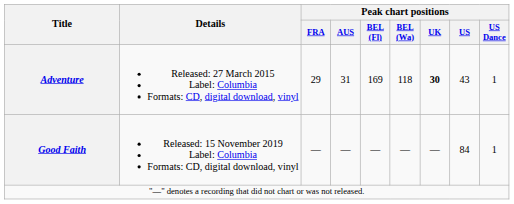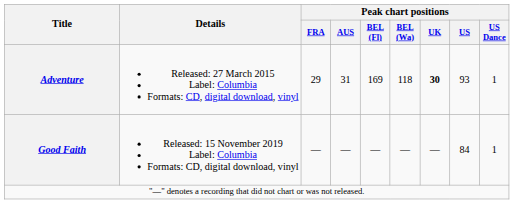 <table class="wikitable plainrowheaders" style="text-align:center;">
 <tr>
 <th scope="col" rowspan="2" style="width:11em">Title</th>
 <th scope="col" rowspan="2">Details</th>
 <th scope="col" colspan="7">Peak chart positions</th>
 </tr>
 <tr>
 <th scope="col" style="width:3em;font-size:85%;"><a href='#'>FRA</a><br></th>
 <th scope="col" style="width:3em;font-size:85%;"><a href='#'>AUS</a><br></th>
 <th scope="col" style="width:3em;font-size:85%;"><a href='#'>BEL<br>(Fl)</a><br></th>
 <th scope="col" style="width:3em;font-size:85%;"><a href='#'>BEL<br>(Wa)</a><br></th>
 <th scope="col" style="width:3em;font-size:85%;"><a href='#'>UK</a><br></th>
 <th scope="col" style="width:3em;font-size:85%;"><a href='#'>US</a><br></th>
 <th scope="col" style="width:3em;font-size:85%;"><a href='#'>US<br>Dance</a><br></th>
 </tr>
 <tr>
 <th scope="row"><em><a href='#'>Adventure</a></em></th>
 <td><br><ul><li>Released: 27 March 2015</li><li>Label: <a href='#'>Columbia</a></li><li>Formats: <a href='#'>CD</a>, <a href='#'>digital download</a>, <a href='#'>vinyl</a></li></ul></td>
 <td>29</td>
 <td>31</td>
 <td>169</td>
 <td>118</td>
 <td><strong>30</strong></td>
-<td>43</td>
+<td>93</td>
 <td>1</td>
 </tr>
 <tr>
 <th scope="row"><a href='#'><em>Good Faith</em></a></th>
 <td><br><ul><li>Released: 15 November 2019</li><li>Label: <a href='#'>Columbia</a></li><li>Formats: CD, digital download, vinyl</li></ul></td>
 <td>—</td>
 <td>—</td>
 <td>—</td>
 <td>—</td>
 <td>—</td>
 <td>84</td>
 <td>1</td>
 </tr>
 <tr>
 <td colspan="9" style="font-size:85%">"—" denotes a recording that did not chart or was not released.</td>
 </tr>
 </table>
